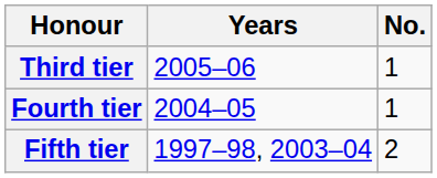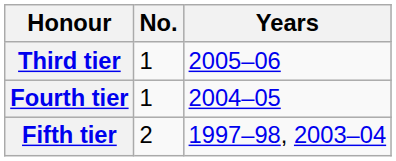 <table class="wikitable plainrowheaders">
 <tr>
 <th scope=col>Honour</th>
+<th scope=col>No.</th>
 <th scope=col>Years</th>
-<th scope=col>No.</th>
 </tr>
 <tr>
 <th scope=row><a href='#'>Third tier</a></th>
+<td>1</td>
 <td><a href='#'>2005–06</a></td>
-<td>1</td>
 </tr>
 <tr>
 <th scope=row><a href='#'>Fourth tier</a></th>
+<td>1</td>
 <td><a href='#'>2004–05</a></td>
-<td>1</td>
 </tr>
 <tr>
 <th scope=row><a href='#'>Fifth tier</a></th>
+<td>2</td>
 <td><a href='#'>1997–98</a>, <a href='#'>2003–04</a></td>
-<td>2</td>
 </tr>
 </table>
